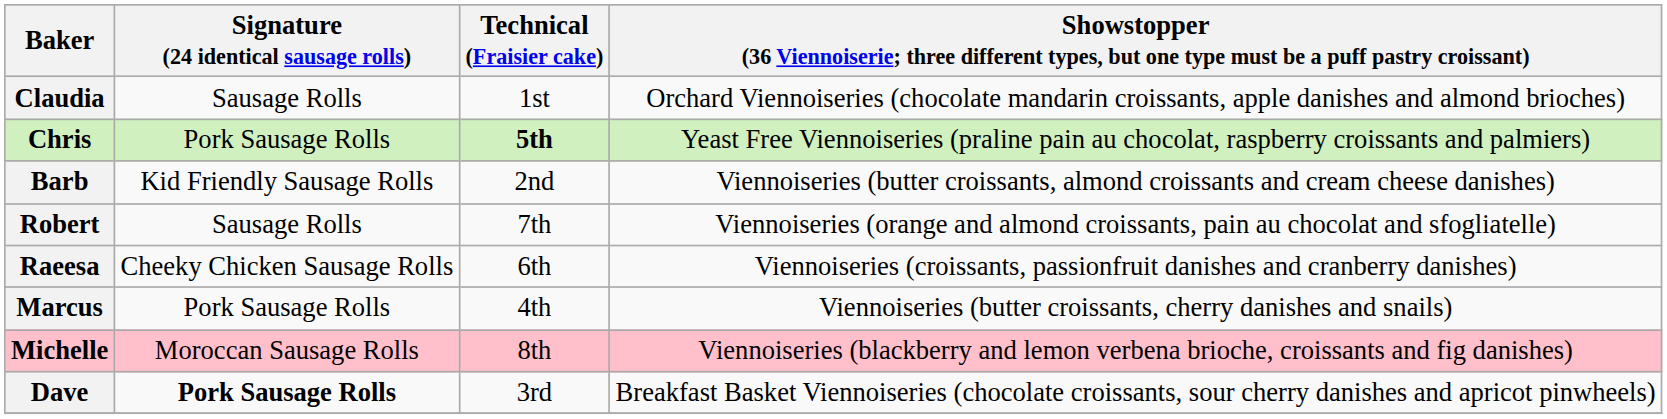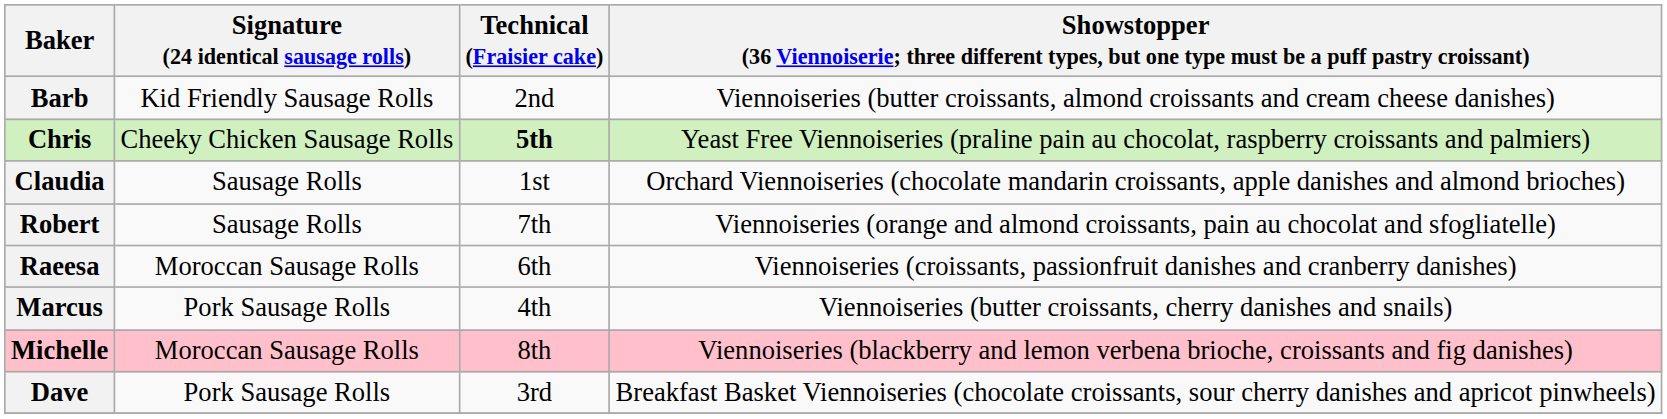 <table class="wikitable sortable" style="text-align:center">
 <tr>
 <th>Baker</th>
 <th class="unsortable">Signature<br><small>(24 identical <a href='#'>sausage rolls</a>)</small></th>
 <th>Technical<br><small>(<a href='#'>Fraisier cake</a>)</small></th>
 <th class="unsortable">Showstopper<br><small>(36 <a href='#'>Viennoiserie</a>; three different types, but one type must be a puff pastry croissant)</small></th>
 </tr>
 <tr>
+<th>Barb</th>
+<td>Kid Friendly Sausage Rolls</td>
+<td>2nd</td>
+<td>Viennoiseries (butter croissants, almond croissants and cream cheese danishes)</td>
+</tr>
+<tr style="background:#d0f0c0;">
+<th style="background:#d0f0c0;">Chris</th>
+<td>Cheeky Chicken Sausage Rolls</td>
+<td><strong>5th</strong></td>
+<td>Yeast Free Viennoiseries (praline pain au chocolat, raspberry croissants and palmiers)</td>
+</tr>
+<tr>
 <th>Claudia</th>
 <td>Sausage Rolls</td>
 <td>1st</td>
 <td>Orchard Viennoiseries (chocolate mandarin croissants, apple danishes and almond brioches)</td>
-</tr>
-<tr style="background:#d0f0c0;">
-<th style="background:#d0f0c0;">Chris</th>
-<td>Pork Sausage Rolls</td>
-<td><strong>5th</strong></td>
-<td>Yeast Free Viennoiseries (praline pain au chocolat, raspberry croissants and palmiers)</td>
-</tr>
-<tr>
-<th>Barb</th>
-<td>Kid Friendly Sausage Rolls</td>
-<td>2nd</td>
-<td>Viennoiseries (butter croissants, almond croissants and cream cheese danishes)</td>
 </tr>
 <tr>
 <th>Robert</th>
 <td>Sausage Rolls</td>
 <td>7th</td>
 <td>Viennoiseries (orange and almond croissants, pain au chocolat and sfogliatelle)</td>
 </tr>
 <tr>
 <th>Raeesa</th>
-<td>Cheeky Chicken Sausage Rolls</td>
+<td>Moroccan Sausage Rolls</td>
 <td>6th</td>
 <td>Viennoiseries (croissants, passionfruit danishes and cranberry danishes)</td>
 </tr>
 <tr>
 <th>Marcus</th>
 <td>Pork Sausage Rolls</td>
 <td>4th</td>
 <td>Viennoiseries (butter croissants, cherry danishes and snails)</td>
 </tr>
 <tr style="background:Pink;">
 <th style="background:Pink;">Michelle</th>
 <td>Moroccan Sausage Rolls</td>
 <td>8th</td>
 <td>Viennoiseries (blackberry and lemon verbena brioche, croissants and fig danishes)</td>
 </tr>
 <tr>
 <th>Dave</th>
-<td><strong>Pork Sausage Rolls</strong></td>
+<td>Pork Sausage Rolls</td>
 <td>3rd</td>
 <td>Breakfast Basket Viennoiseries (chocolate croissants, sour cherry danishes and apricot pinwheels)</td>
 </tr>
 <tr>
 </tr>
 </table>
